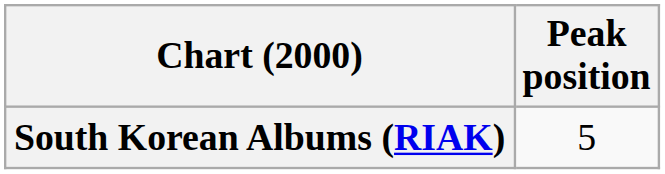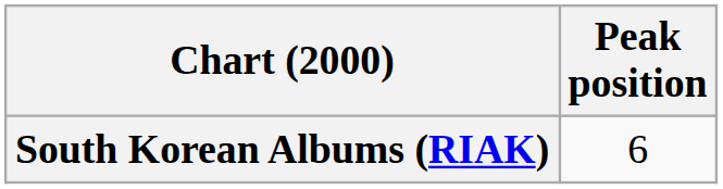 <table class="wikitable plainrowheaders" style="text-align:center;">
 <tr>
 <th scope="col">Chart (2000)</th>
 <th scope="col">Peak<br>position</th>
 </tr>
 <tr>
 <th scope="row">South Korean Albums (<a href='#'>RIAK</a>)</th>
-<td>5</td>
+<td>6</td>
 </tr>
 </table>
